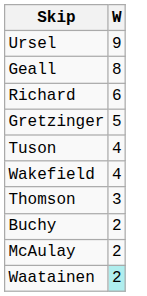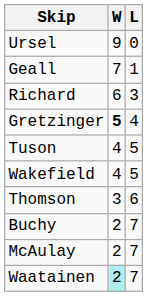 <table class="wikitable">
 <tr>
 <th>Skip</th>
 <th>W</th>
+<th>L</th>
 </tr>
 <tr>
 <td>Ursel</td>
 <td>9</td>
+<td>0</td>
 </tr>
 <tr>
 <td>Geall</td>
-<td>8</td>
+<td>7</td>
+<td>1</td>
 </tr>
 <tr>
 <td>Richard</td>
 <td>6</td>
+<td>3</td>
 </tr>
 <tr>
 <td>Gretzinger</td>
-<td>5</td>
+<td><strong>5</strong></td>
+<td>4</td>
 </tr>
 <tr>
 <td>Tuson</td>
 <td>4</td>
+<td>5</td>
 </tr>
 <tr>
 <td>Wakefield</td>
 <td>4</td>
+<td>5</td>
 </tr>
 <tr>
 <td>Thomson</td>
 <td>3</td>
+<td>6</td>
 </tr>
 <tr>
 <td>Buchy</td>
 <td>2</td>
+<td>7</td>
 </tr>
 <tr>
 <td>McAulay</td>
 <td>2</td>
+<td>7</td>
 </tr>
 <tr>
 <td>Waatainen</td>
 <td style="background: paleturquoise;">2</td>
+<td>7</td>
 </tr>
 </table>
